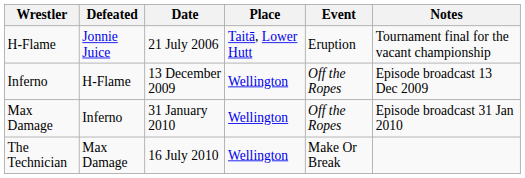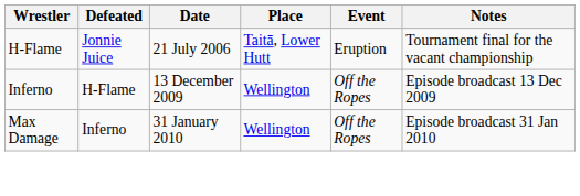 <table class="wikitable">
 <tr>
 <th>Wrestler</th>
 <th>Defeated</th>
 <th>Date</th>
 <th>Place</th>
 <th>Event</th>
 <th>Notes</th>
 </tr>
 <tr>
 <td>H-Flame</td>
 <td><a href='#'>Jonnie Juice</a></td>
 <td>21 July 2006</td>
 <td><a href='#'>Taitā</a>, <a href='#'>Lower Hutt</a></td>
 <td>Eruption</td>
 <td>Tournament final for the vacant championship</td>
 </tr>
 <tr>
 <td>Inferno</td>
 <td>H-Flame</td>
 <td>13 December 2009</td>
 <td><a href='#'>Wellington</a></td>
 <td><em>Off the Ropes</em></td>
 <td>Episode broadcast 13 Dec 2009</td>
 </tr>
 <tr>
 <td>Max Damage</td>
 <td>Inferno</td>
 <td>31 January 2010</td>
 <td><a href='#'>Wellington</a></td>
 <td><em>Off the Ropes</em></td>
 <td>Episode broadcast 31 Jan 2010</td>
 </tr>
-<tr ]>
-<td>The Technician</td>
-<td>Max Damage</td>
-<td>16 July 2010</td>
-<td><a href='#'>Wellington</a></td>
-<td>Make Or Break</td>
-<td></td>
-</tr>
 </table>
